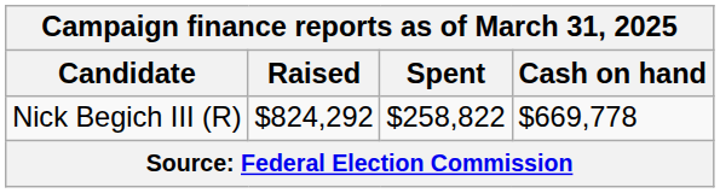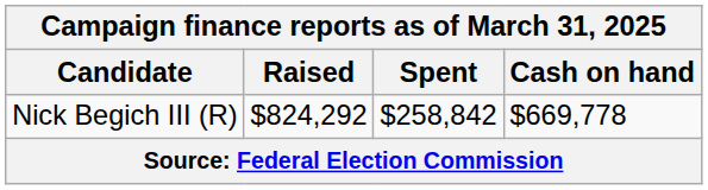 <table class="wikitable sortable">
 <tr>
 <th colspan=4>Campaign finance reports as of March 31, 2025</th>
 </tr>
 <tr style="text-align:center;">
 <th>Candidate</th>
 <th>Raised</th>
 <th>Spent</th>
 <th>Cash on hand</th>
 </tr>
 <tr>
 <td>Nick Begich III (R)</td>
 <td>$824,292</td>
-<td>$258,822</td>
+<td>$258,842</td>
 <td>$669,778</td>
 </tr>
 <tr>
 <th colspan="4"><small>Source: <a href='#'>Federal Election Commission</a></small></th>
 </tr>
 </table>
